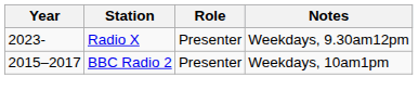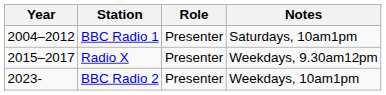 <table class="wikitable">
 <tr style="background:#b0c4de; text-align:center;">
 <th>Year</th>
 <th>Station</th>
 <th>Role</th>
 <th>Notes</th>
 </tr>
 <tr>
-<td>2023-</td>
+<td>2004–2012</td>
+<td><a href='#'>BBC Radio 1</a></td>
+<td>Presenter</td>
+<td>Saturdays, 10am1pm</td>
+</tr>
+<tr>
+<td>2015–2017</td>
 <td><a href='#'>Radio X</a></td>
 <td>Presenter</td>
 <td>Weekdays, 9.30am12pm</td>
 </tr>
 <tr>
-<td>2015–2017</td>
+<td>2023-</td>
 <td><a href='#'>BBC Radio 2</a></td>
 <td>Presenter</td>
 <td>Weekdays, 10am1pm</td>
 </tr>
 </table>
